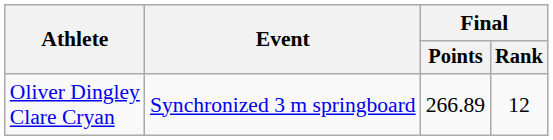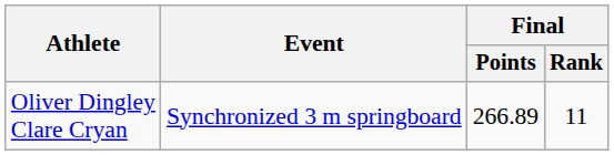 <table class=wikitable style="font-size:90%;">
 <tr>
 <th rowspan="2">Athlete</th>
 <th rowspan="2">Event</th>
 <th colspan="2">Final</th>
 </tr>
 <tr style="font-size:95%">
 <th>Points</th>
 <th>Rank</th>
 </tr>
 <tr align=center>
 <td align=left><a href='#'>Oliver Dingley</a><br><a href='#'>Clare Cryan</a></td>
 <td align=left><a href='#'>Synchronized 3 m springboard</a></td>
 <td>266.89</td>
-<td>12</td>
+<td>11</td>
 </tr>
 </table>
